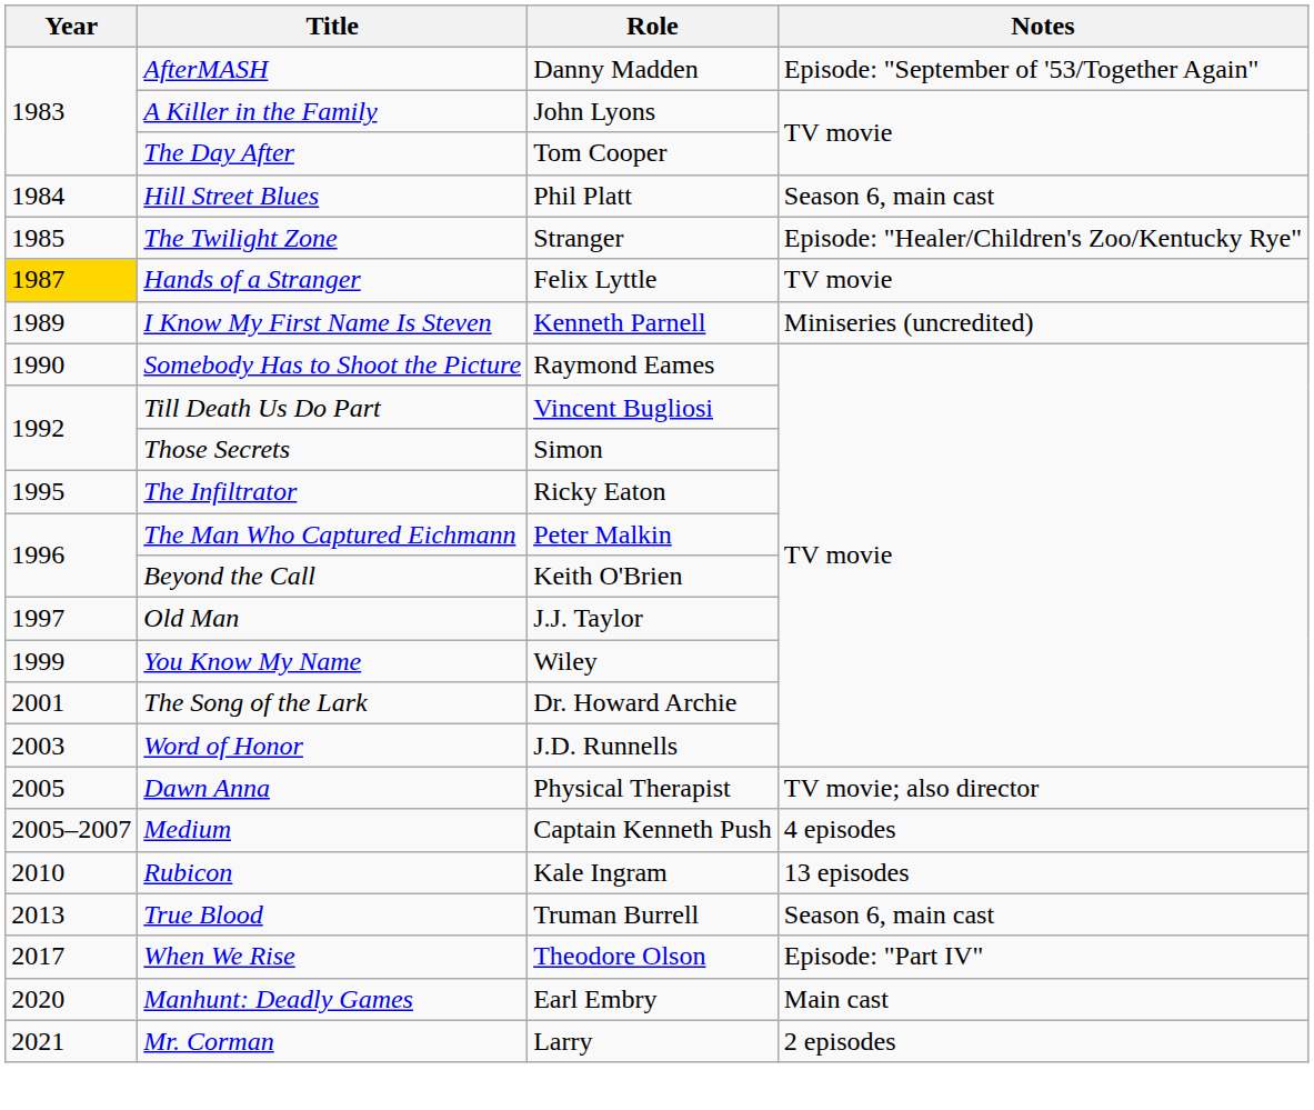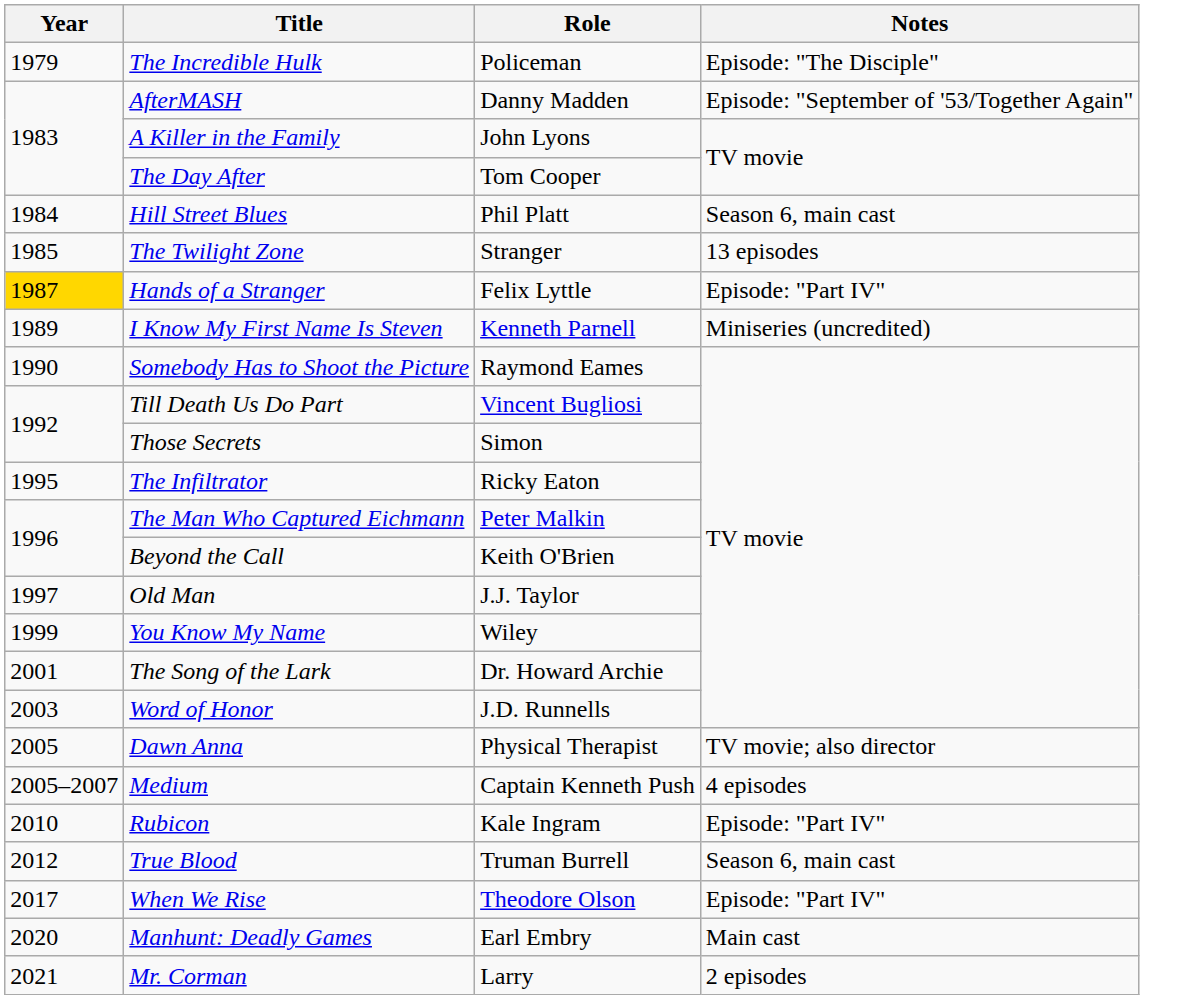 <table class="wikitable" | title= Notable Roles>
 <tr>
 <th>Year</th>
 <th>Title</th>
 <th>Role</th>
 <th>Notes</th>
+</tr>
+<tr>
+<td>1979</td>
+<td><em><a href='#'>The Incredible Hulk</a></em></td>
+<td>Policeman</td>
+<td>Episode: "The Disciple"</td>
 </tr>
 <tr>
 <td rowspan=3>1983</td>
 <td><em><a href='#'>AfterMASH</a></em></td>
 <td>Danny Madden</td>
 <td>Episode: "September of '53/Together Again"</td>
 </tr>
 <tr>
 <td><em><a href='#'>A Killer in the Family</a></em></td>
 <td>John Lyons</td>
 <td rowspan=2>TV movie</td>
 </tr>
 <tr>
 <td><em><a href='#'>The Day After</a></em></td>
 <td>Tom Cooper</td>
 </tr>
 <tr>
 <td>1984</td>
 <td><em><a href='#'>Hill Street Blues</a></em></td>
 <td>Phil Platt</td>
 <td>Season 6, main cast</td>
 </tr>
 <tr>
 <td>1985</td>
 <td><em><a href='#'>The Twilight Zone</a></em></td>
 <td>Stranger</td>
-<td>Episode: "Healer/Children's Zoo/Kentucky Rye"</td>
+<td>13 episodes</td>
 </tr>
 <tr>
 <td style="background: gold;">1987</td>
 <td><em><a href='#'>Hands of a Stranger</a></em></td>
 <td>Felix Lyttle</td>
-<td>TV movie</td>
+<td>Episode: "Part IV"</td>
 </tr>
 <tr>
 <td>1989</td>
 <td><em><a href='#'>I Know My First Name Is Steven</a></em></td>
 <td><a href='#'>Kenneth Parnell</a></td>
 <td>Miniseries (uncredited)</td>
 </tr>
 <tr>
 <td>1990</td>
 <td><em><a href='#'>Somebody Has to Shoot the Picture</a></em></td>
 <td>Raymond Eames</td>
 <td rowspan=10>TV movie</td>
 </tr>
 <tr>
 <td rowspan=2>1992</td>
 <td><em>Till Death Us Do Part</em></td>
 <td><a href='#'>Vincent Bugliosi</a></td>
 </tr>
 <tr>
 <td><em>Those Secrets</em></td>
 <td>Simon</td>
 </tr>
 <tr>
 <td>1995</td>
 <td><em><a href='#'>The Infiltrator</a></em></td>
 <td>Ricky Eaton</td>
 </tr>
 <tr>
 <td rowspan=2>1996</td>
 <td><em><a href='#'>The Man Who Captured Eichmann</a></em></td>
 <td><a href='#'>Peter Malkin</a></td>
 </tr>
 <tr>
 <td><em>Beyond the Call</em></td>
 <td>Keith O'Brien</td>
 </tr>
 <tr>
 <td>1997</td>
 <td><em>Old Man</em></td>
 <td>J.J. Taylor</td>
 </tr>
 <tr>
 <td>1999</td>
 <td><em><a href='#'>You Know My Name</a></em></td>
 <td>Wiley</td>
 </tr>
 <tr>
 <td>2001</td>
 <td><em>The Song of the Lark</em></td>
 <td>Dr. Howard Archie</td>
 </tr>
 <tr>
 <td>2003</td>
 <td><em><a href='#'>Word of Honor</a></em></td>
 <td>J.D. Runnells</td>
 </tr>
 <tr>
 <td>2005</td>
 <td><em><a href='#'>Dawn Anna</a></em></td>
 <td>Physical Therapist</td>
 <td>TV movie; also director</td>
 </tr>
 <tr>
 <td>2005–2007</td>
 <td><em><a href='#'>Medium</a></em></td>
 <td>Captain Kenneth Push</td>
 <td>4 episodes</td>
 </tr>
 <tr>
 <td>2010</td>
 <td><em><a href='#'>Rubicon</a></em></td>
 <td>Kale Ingram</td>
-<td>13 episodes</td>
+<td>Episode: "Part IV"</td>
 </tr>
 <tr>
-<td>2013</td>
+<td>2012</td>
 <td><em><a href='#'>True Blood</a></em></td>
 <td>Truman Burrell</td>
 <td>Season 6, main cast</td>
 </tr>
 <tr>
 <td>2017</td>
 <td><em><a href='#'>When We Rise</a></em></td>
 <td><a href='#'>Theodore Olson</a></td>
 <td>Episode: "Part IV"</td>
 </tr>
 <tr>
 <td>2020</td>
 <td><em><a href='#'>Manhunt: Deadly Games</a></em></td>
 <td>Earl Embry</td>
 <td>Main cast</td>
 </tr>
 <tr>
 <td>2021</td>
 <td><em><a href='#'>Mr. Corman</a></em></td>
 <td>Larry</td>
 <td>2 episodes</td>
 </tr>
 </table>
